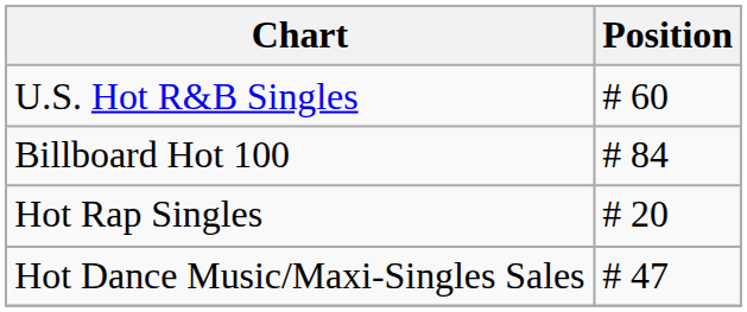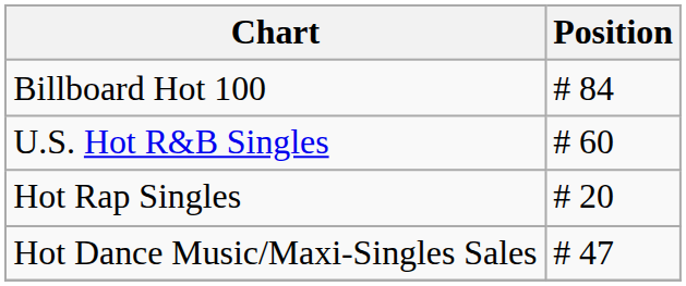 <table class="wikitable">
 <tr>
 <th align="left">Chart</th>
 <th align="left">Position</th>
 </tr>
 <tr>
+<td align="left">Billboard Hot 100</td>
+<td align="left"># 84</td>
+</tr>
+<tr>
 <td align="left">U.S. <a href='#'>Hot R&B Singles</a></td>
 <td align="left"># 60</td>
-</tr>
-<tr>
-<td align="left">Billboard Hot 100</td>
-<td align="left"># 84</td>
 </tr>
 <tr>
 <td align="left">Hot Rap Singles</td>
 <td align="left"># 20</td>
 </tr>
 <tr>
 <td align="left">Hot Dance Music/Maxi-Singles Sales</td>
 <td align="left"># 47</td>
 </tr>
 <tr>
 </tr>
 </table>
